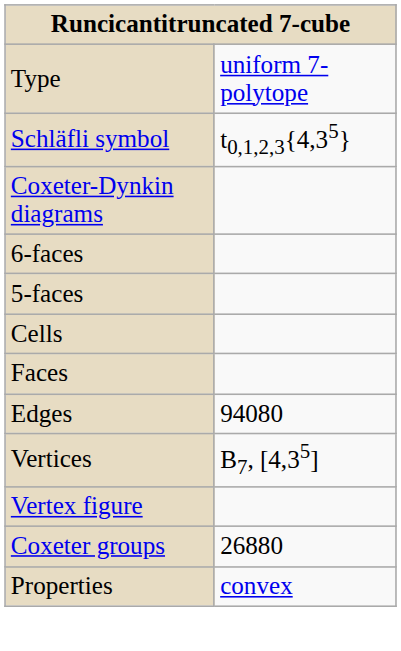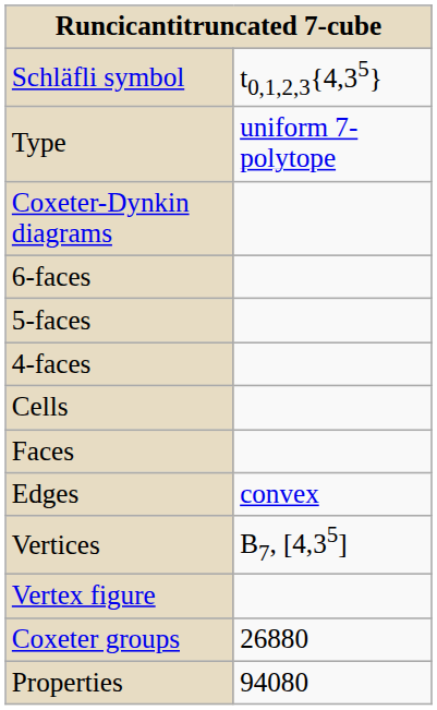 <table class="wikitable" align="right" style="margin-left:10px" width="250">
 <tr>
 <th style="background:#e7dcc3;" colspan="2">Runcicantitruncated 7-cube</th>
 </tr>
 <tr>
+<td style="background:#e7dcc3;"><a href='#'>Schläfli symbol</a></td>
+<td>t<sub>0,1,2,3</sub>{4,3<sup>5</sup>}</td>
+</tr>
+<tr>
 <td style="background:#e7dcc3;">Type</td>
 <td><a href='#'>uniform 7-polytope</a></td>
-</tr>
-<tr>
-<td style="background:#e7dcc3;"><a href='#'>Schläfli symbol</a></td>
-<td>t<sub>0,1,2,3</sub>{4,3<sup>5</sup>}</td>
 </tr>
 <tr>
 <td style="background:#e7dcc3;"><a href='#'>Coxeter-Dynkin diagrams</a></td>
 <td></td>
 </tr>
 <tr>
 <td style="background:#e7dcc3;">6-faces</td>
 <td></td>
 </tr>
 <tr>
 <td style="background:#e7dcc3;">5-faces</td>
 <td></td>
 </tr>
 <tr>
+<td style="background:#e7dcc3;">4-faces</td>
+<td></td>
+</tr>
+<tr>
 <td style="background:#e7dcc3;">Cells</td>
 <td></td>
 </tr>
 <tr>
 <td style="background:#e7dcc3;">Faces</td>
 <td></td>
 </tr>
 <tr>
 <td style="background:#e7dcc3;">Edges</td>
-<td>94080</td>
+<td><a href='#'>convex</a></td>
 </tr>
 <tr>
 <td style="background:#e7dcc3;">Vertices</td>
 <td>B<sub>7</sub>, [4,3<sup>5</sup>]</td>
 </tr>
 <tr>
 <td style="background:#e7dcc3;"><a href='#'>Vertex figure</a></td>
 <td></td>
 </tr>
 <tr>
 <td style="background:#e7dcc3;"><a href='#'>Coxeter groups</a></td>
 <td>26880</td>
 </tr>
 <tr>
 <td style="background:#e7dcc3;">Properties</td>
-<td><a href='#'>convex</a></td>
+<td>94080</td>
 </tr>
 </table>
